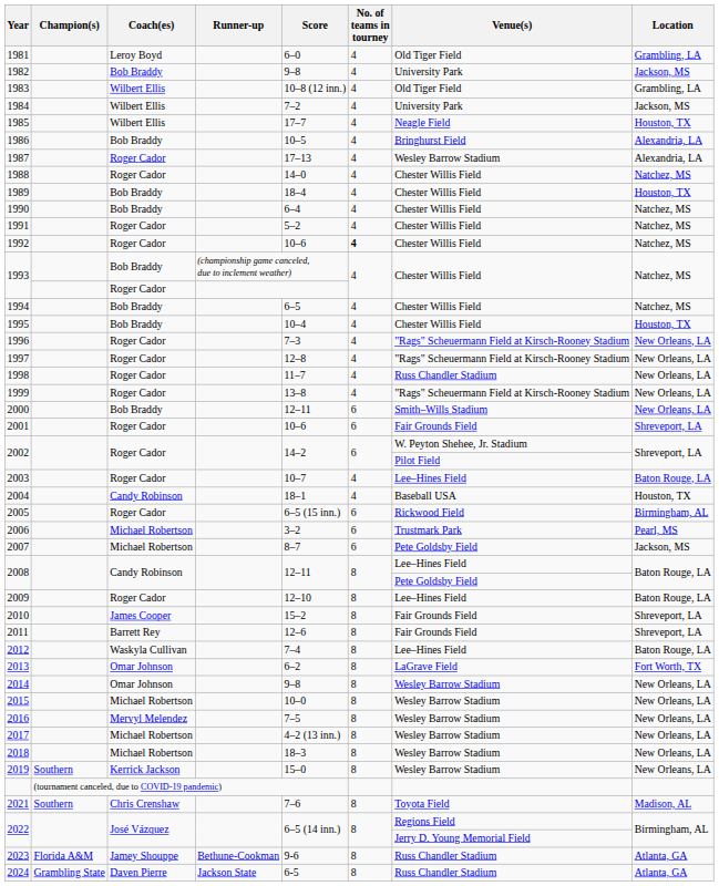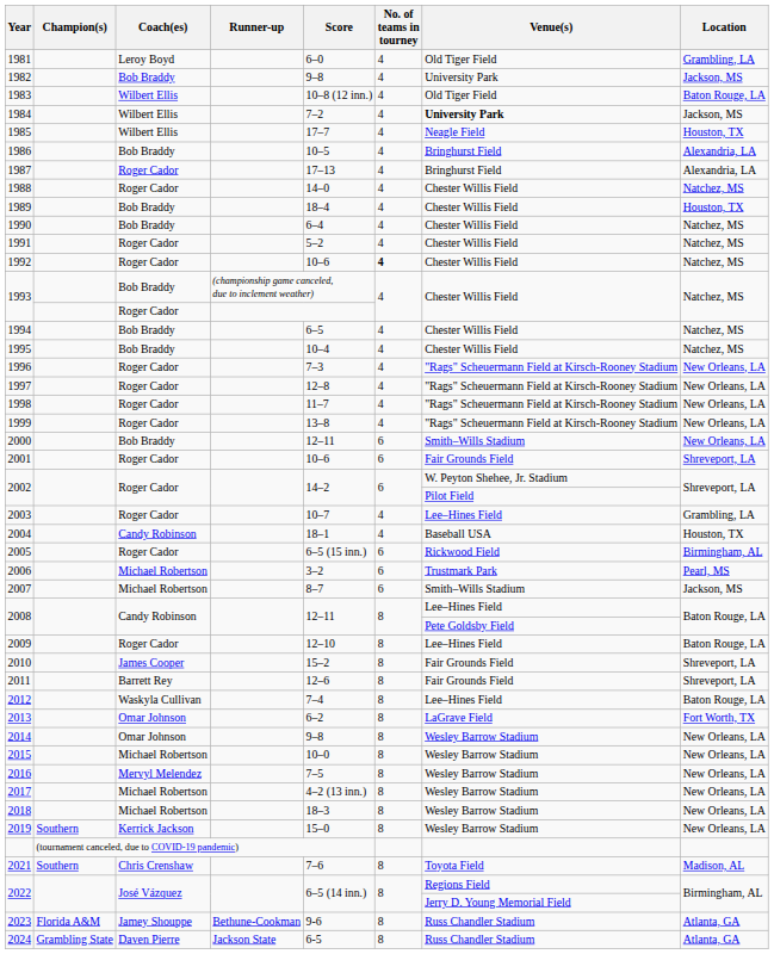 <table class="wikitable sortable">
 <tr>
 <th>Year</th>
 <th>Champion(s)</th>
 <th>Coach(es)</th>
 <th>Runner-up</th>
 <th>Score</th>
 <th>No. of<br>teams in<br>tourney</th>
 <th>Venue(s)</th>
 <th>Location</th>
 </tr>
 <tr>
 <td>1981</td>
 <td></td>
 <td>Leroy Boyd</td>
 <td></td>
 <td>6–0</td>
 <td>4</td>
 <td>Old Tiger Field</td>
 <td><a href='#'>Grambling, LA</a></td>
 </tr>
 <tr>
 <td>1982</td>
 <td></td>
 <td><a href='#'>Bob Braddy</a></td>
 <td></td>
 <td>9–8</td>
 <td>4</td>
 <td>University Park</td>
 <td><a href='#'>Jackson, MS</a></td>
 </tr>
 <tr>
 <td>1983</td>
 <td></td>
 <td><a href='#'>Wilbert Ellis</a></td>
 <td></td>
 <td>10–8 (12 inn.)</td>
 <td>4</td>
 <td>Old Tiger Field</td>
-<td>Grambling, LA</td>
+<td><a href='#'>Baton Rouge, LA</a></td>
 </tr>
 <tr>
 <td>1984</td>
 <td></td>
 <td>Wilbert Ellis</td>
 <td></td>
 <td>7–2</td>
 <td>4</td>
-<td>University Park</td>
+<td><strong>University Park</strong></td>
 <td>Jackson, MS</td>
 </tr>
 <tr>
 <td>1985</td>
 <td></td>
 <td>Wilbert Ellis</td>
 <td></td>
 <td>17–7</td>
 <td>4</td>
 <td><a href='#'>Neagle Field</a></td>
 <td><a href='#'>Houston, TX</a></td>
 </tr>
 <tr>
 <td>1986</td>
 <td></td>
 <td>Bob Braddy</td>
 <td></td>
 <td>10–5</td>
 <td>4</td>
 <td><a href='#'>Bringhurst Field</a></td>
 <td><a href='#'>Alexandria, LA</a></td>
 </tr>
 <tr>
 <td>1987</td>
 <td></td>
 <td><a href='#'>Roger Cador</a></td>
 <td></td>
 <td>17–13</td>
 <td>4</td>
-<td>Wesley Barrow Stadium</td>
+<td>Bringhurst Field</td>
 <td>Alexandria, LA</td>
 </tr>
 <tr>
 <td>1988</td>
 <td></td>
 <td>Roger Cador</td>
 <td></td>
 <td>14–0</td>
 <td>4</td>
 <td>Chester Willis Field</td>
 <td><a href='#'>Natchez, MS</a></td>
 </tr>
 <tr>
 <td>1989</td>
 <td></td>
 <td>Bob Braddy</td>
 <td></td>
 <td>18–4</td>
 <td>4</td>
 <td>Chester Willis Field</td>
 <td><a href='#'>Houston, TX</a></td>
 </tr>
 <tr>
 <td>1990</td>
 <td></td>
 <td>Bob Braddy</td>
 <td></td>
 <td>6–4</td>
 <td>4</td>
 <td>Chester Willis Field</td>
 <td>Natchez, MS</td>
 </tr>
 <tr>
 <td>1991</td>
 <td></td>
 <td>Roger Cador</td>
 <td></td>
 <td>5–2</td>
 <td>4</td>
 <td>Chester Willis Field</td>
 <td>Natchez, MS</td>
 </tr>
 <tr>
 <td>1992</td>
 <td></td>
 <td>Roger Cador</td>
 <td></td>
 <td>10–6</td>
 <td><strong>4</strong></td>
 <td>Chester Willis Field</td>
 <td>Natchez, MS</td>
 </tr>
 <tr>
 <td rowspan="2">1993</td>
 <td></td>
 <td>Bob Braddy</td>
 <td colspan="2" style="text-align:left;"><small><em>(championship game canceled,<br>due to inclement weather)</em></small></td>
 <td rowspan="2">4</td>
 <td rowspan="2">Chester Willis Field</td>
 <td rowspan="2">Natchez, MS</td>
 </tr>
 <tr>
 <td></td>
 <td>Roger Cador</td>
 </tr>
 <tr>
 <td>1994</td>
 <td></td>
 <td>Bob Braddy</td>
 <td></td>
 <td>6–5</td>
 <td>4</td>
 <td>Chester Willis Field</td>
 <td>Natchez, MS</td>
 </tr>
 <tr>
 <td>1995</td>
 <td></td>
 <td>Bob Braddy</td>
 <td></td>
 <td>10–4</td>
 <td>4</td>
 <td>Chester Willis Field</td>
-<td><a href='#'>Houston, TX</a></td>
+<td>Natchez, MS</td>
 </tr>
 <tr>
 <td>1996</td>
 <td></td>
 <td>Roger Cador</td>
 <td></td>
 <td>7–3</td>
 <td>4</td>
 <td><a href='#'>"Rags" Scheuermann Field at Kirsch-Rooney Stadium</a></td>
 <td><a href='#'>New Orleans, LA</a></td>
 </tr>
 <tr>
 <td>1997</td>
 <td></td>
 <td>Roger Cador</td>
 <td></td>
 <td>12–8</td>
 <td>4</td>
 <td>"Rags" Scheuermann Field at Kirsch-Rooney Stadium</td>
 <td>New Orleans, LA</td>
 </tr>
 <tr>
 <td>1998</td>
 <td></td>
 <td>Roger Cador</td>
 <td></td>
 <td>11–7</td>
 <td>4</td>
-<td><a href='#'>Russ Chandler Stadium</a></td>
+<td>"Rags" Scheuermann Field at Kirsch-Rooney Stadium</td>
 <td>New Orleans, LA</td>
 </tr>
 <tr>
 <td>1999</td>
 <td></td>
 <td>Roger Cador</td>
 <td></td>
 <td>13–8</td>
 <td>4</td>
 <td>"Rags" Scheuermann Field at Kirsch-Rooney Stadium</td>
 <td>New Orleans, LA</td>
 </tr>
 <tr>
 <td>2000</td>
 <td></td>
 <td>Bob Braddy</td>
 <td></td>
 <td>12–11</td>
 <td>6</td>
 <td><a href='#'>Smith–Wills Stadium</a></td>
 <td><a href='#'>New Orleans, LA</a></td>
 </tr>
 <tr>
 <td>2001</td>
 <td></td>
 <td>Roger Cador</td>
 <td></td>
 <td>10–6</td>
 <td>6</td>
 <td><a href='#'>Fair Grounds Field</a></td>
 <td><a href='#'>Shreveport, LA</a></td>
 </tr>
 <tr>
 <td rowspan="2">2002</td>
 <td rowspan="2"></td>
 <td rowspan="2">Roger Cador</td>
 <td rowspan="2"></td>
 <td rowspan="2">14–2</td>
 <td rowspan="2">6</td>
 <td>W. Peyton Shehee, Jr. Stadium</td>
 <td rowspan="2">Shreveport, LA</td>
 </tr>
 <tr>
 <td><a href='#'>Pilot Field</a></td>
 </tr>
 <tr>
 <td>2003</td>
 <td></td>
 <td>Roger Cador</td>
 <td></td>
 <td>10–7</td>
 <td>4</td>
 <td><a href='#'>Lee–Hines Field</a></td>
-<td><a href='#'>Baton Rouge, LA</a></td>
+<td>Grambling, LA</td>
 </tr>
 <tr>
 <td>2004</td>
 <td></td>
 <td><a href='#'>Candy Robinson</a></td>
 <td></td>
 <td>18–1</td>
 <td>4</td>
 <td>Baseball USA</td>
 <td>Houston, TX</td>
 </tr>
 <tr>
 <td>2005</td>
 <td></td>
 <td>Roger Cador</td>
 <td></td>
 <td>6–5 (15 inn.)</td>
 <td>6</td>
 <td><a href='#'>Rickwood Field</a></td>
 <td><a href='#'>Birmingham, AL</a></td>
 </tr>
 <tr>
 <td>2006</td>
 <td></td>
 <td><a href='#'>Michael Robertson</a></td>
 <td></td>
 <td>3–2</td>
 <td>6</td>
 <td><a href='#'>Trustmark Park</a></td>
 <td><a href='#'>Pearl, MS</a></td>
 </tr>
 <tr>
 <td>2007</td>
 <td></td>
 <td>Michael Robertson</td>
 <td></td>
 <td>8–7</td>
 <td>6</td>
-<td><a href='#'>Pete Goldsby Field</a></td>
+<td>Smith–Wills Stadium</td>
 <td>Jackson, MS</td>
 </tr>
 <tr>
 <td rowspan="2">2008</td>
 <td rowspan="2"></td>
 <td rowspan="2">Candy Robinson</td>
 <td rowspan="2"></td>
 <td rowspan="2">12–11</td>
 <td rowspan="2">8</td>
 <td>Lee–Hines Field</td>
 <td rowspan="2">Baton Rouge, LA</td>
 </tr>
 <tr>
 <td><a href='#'>Pete Goldsby Field</a></td>
 </tr>
 <tr>
 <td>2009</td>
 <td></td>
 <td>Roger Cador</td>
 <td></td>
 <td>12–10</td>
 <td>8</td>
 <td>Lee–Hines Field</td>
 <td>Baton Rouge, LA</td>
 </tr>
 <tr>
 <td>2010</td>
 <td></td>
 <td><a href='#'>James Cooper</a></td>
 <td></td>
 <td>15–2</td>
 <td>8</td>
 <td>Fair Grounds Field</td>
 <td>Shreveport, LA</td>
 </tr>
 <tr>
 <td>2011</td>
 <td></td>
 <td>Barrett Rey</td>
 <td></td>
 <td>12–6</td>
 <td>8</td>
 <td>Fair Grounds Field</td>
 <td>Shreveport, LA</td>
 </tr>
 <tr>
 <td><a href='#'>2012</a></td>
 <td></td>
 <td>Waskyla Cullivan</td>
 <td></td>
 <td>7–4</td>
 <td>8</td>
 <td>Lee–Hines Field</td>
 <td>Baton Rouge, LA</td>
 </tr>
 <tr>
 <td><a href='#'>2013</a></td>
 <td></td>
 <td><a href='#'>Omar Johnson</a></td>
 <td></td>
 <td>6–2</td>
 <td>8</td>
 <td><a href='#'>LaGrave Field</a></td>
 <td><a href='#'>Fort Worth, TX</a></td>
 </tr>
 <tr>
 <td><a href='#'>2014</a></td>
 <td></td>
 <td>Omar Johnson</td>
 <td></td>
 <td>9–8</td>
 <td>8</td>
 <td><a href='#'>Wesley Barrow Stadium</a></td>
 <td>New Orleans, LA</td>
 </tr>
 <tr>
 <td><a href='#'>2015</a></td>
 <td></td>
 <td>Michael Robertson</td>
 <td></td>
 <td>10–0</td>
 <td>8</td>
 <td>Wesley Barrow Stadium</td>
 <td>New Orleans, LA</td>
 </tr>
 <tr>
 <td><a href='#'>2016</a></td>
 <td></td>
 <td><a href='#'>Mervyl Melendez</a></td>
 <td></td>
 <td>7–5</td>
 <td>8</td>
 <td>Wesley Barrow Stadium</td>
 <td>New Orleans, LA</td>
 </tr>
 <tr>
 <td><a href='#'>2017</a></td>
 <td></td>
 <td>Michael Robertson</td>
 <td></td>
 <td>4–2 (13 inn.)</td>
 <td>8</td>
 <td>Wesley Barrow Stadium</td>
 <td>New Orleans, LA</td>
 </tr>
 <tr>
 <td><a href='#'>2018</a></td>
 <td></td>
 <td>Michael Robertson</td>
 <td></td>
 <td>18–3</td>
 <td>8</td>
 <td>Wesley Barrow Stadium</td>
 <td>New Orleans, LA</td>
 </tr>
 <tr>
 <td><a href='#'>2019</a></td>
 <td><a href='#'>Southern</a></td>
 <td><a href='#'>Kerrick Jackson</a></td>
 <td></td>
 <td>15–0</td>
 <td>8</td>
 <td>Wesley Barrow Stadium</td>
 <td>New Orleans, LA</td>
 </tr>
 <tr>
 <td><em></td>
 <td colspan="4" style="text-align:left;"><small></em>(tournament canceled, due to <a href='#'>COVID-19 pandemic</a>)<em></small></td>
 <td></em><em></td>
 <td></em><em></td>
 <td></em><em></td>
 </tr>
 <tr>
 <td><a href='#'>2021</a></td>
 <td><a href='#'>Southern</a></td>
 <td><a href='#'>Chris Crenshaw</a></td>
 <td></td>
 <td>7–6</td>
 <td>8</td>
 <td><a href='#'>Toyota Field</a></td>
 <td><a href='#'>Madison, AL</a></td>
 </tr>
 <tr>
 <td rowspan="2"><a href='#'>2022</a></td>
 <td rowspan="2"></td>
 <td rowspan="2"><a href='#'>José Vázquez</a></td>
 <td rowspan="2"></td>
 <td rowspan="2">6–5 (14 inn.)</td>
 <td rowspan="2">8</td>
 <td><a href='#'>Regions Field</a></td>
 <td rowspan="2">Birmingham, AL</td>
 </tr>
 <tr>
 <td><a href='#'>Jerry D. Young Memorial Field</a></td>
 </tr>
 <tr>
 <td><a href='#'>2023</a></td>
 <td><a href='#'>Florida A&M</a></td>
 <td><a href='#'>Jamey Shouppe</a></td>
 <td><a href='#'>Bethune-Cookman</a></td>
 <td>9-6</td>
 <td>8</td>
 <td><a href='#'>Russ Chandler Stadium</a></td>
 <td><a href='#'>Atlanta, GA</a></td>
 </tr>
 <tr>
 <td><a href='#'>2024</a></td>
 <td><a href='#'>Grambling State</a></td>
 <td><a href='#'>Daven Pierre</a></td>
 <td><a href='#'>Jackson State</a></td>
 <td>6-5</td>
 <td>8</td>
 <td><a href='#'>Russ Chandler Stadium</a></td>
 <td><a href='#'>Atlanta, GA</a></td>
 </tr>
 </table>
